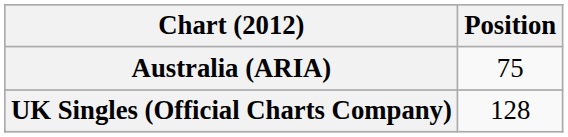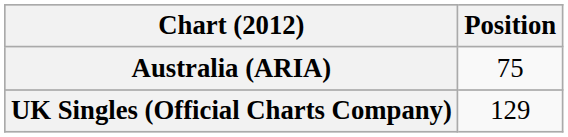 <table class="wikitable sortable plainrowheaders" style="text-align:center">
 <tr>
 <th scope="col">Chart (2012)</th>
 <th scope="col">Position</th>
 </tr>
 <tr>
 <th scope="row">Australia (ARIA)</th>
 <td style="text-align:center;">75</td>
 </tr>
 <tr>
 <th scope="row">UK Singles (Official Charts Company)</th>
-<td style="text-align:center;">128</td>
+<td style="text-align:center;">129</td>
 </tr>
 </table>
